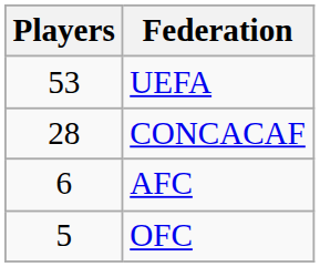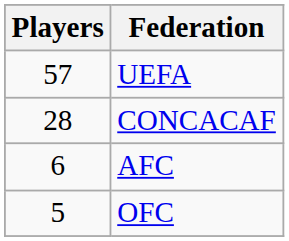 <table class="wikitable">
 <tr>
 <th>Players</th>
 <th>Federation</th>
 </tr>
 <tr>
-<td align="center">53</td>
+<td align="center">57</td>
 <td><a href='#'>UEFA</a></td>
 </tr>
 <tr>
 <td align="center">28</td>
 <td><a href='#'>CONCACAF</a></td>
 </tr>
 <tr>
 <td align="center">6</td>
 <td><a href='#'>AFC</a></td>
 </tr>
 <tr>
 <td align="center">5</td>
 <td><a href='#'>OFC</a></td>
 </tr>
 </table>
